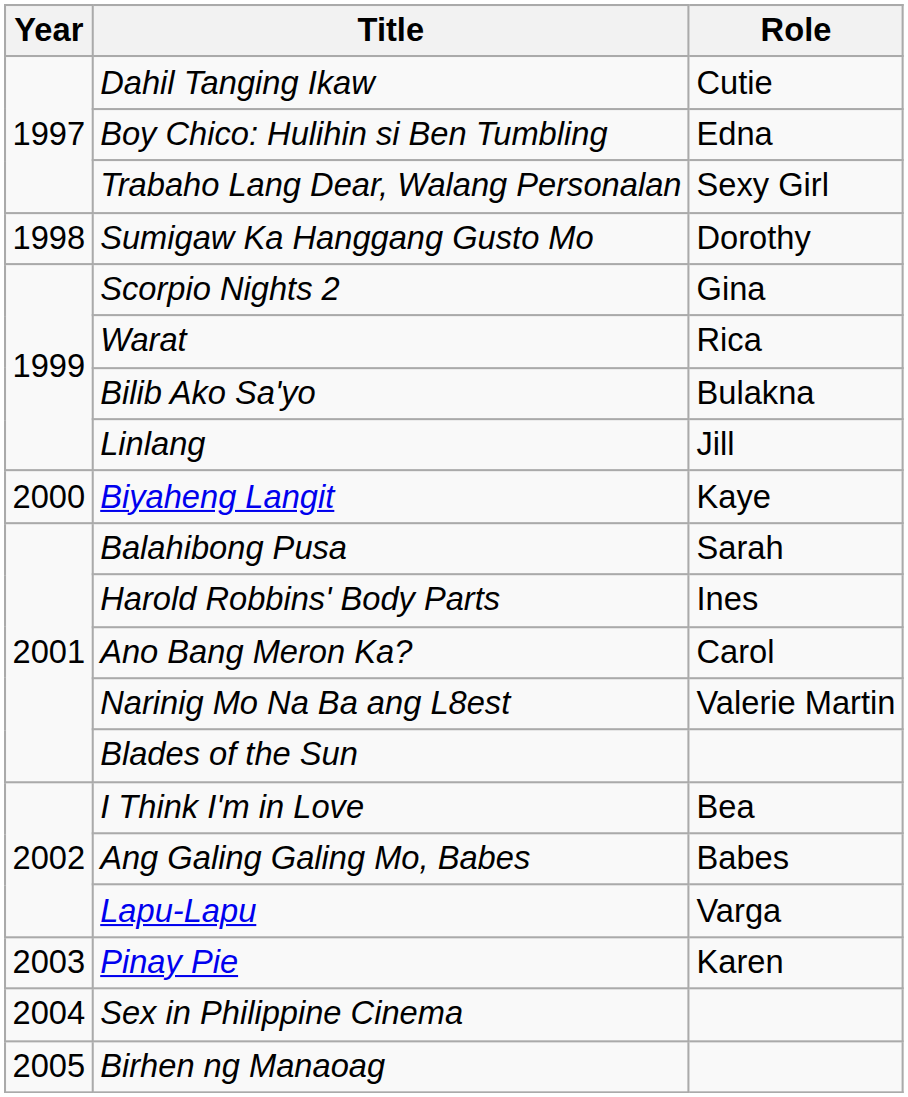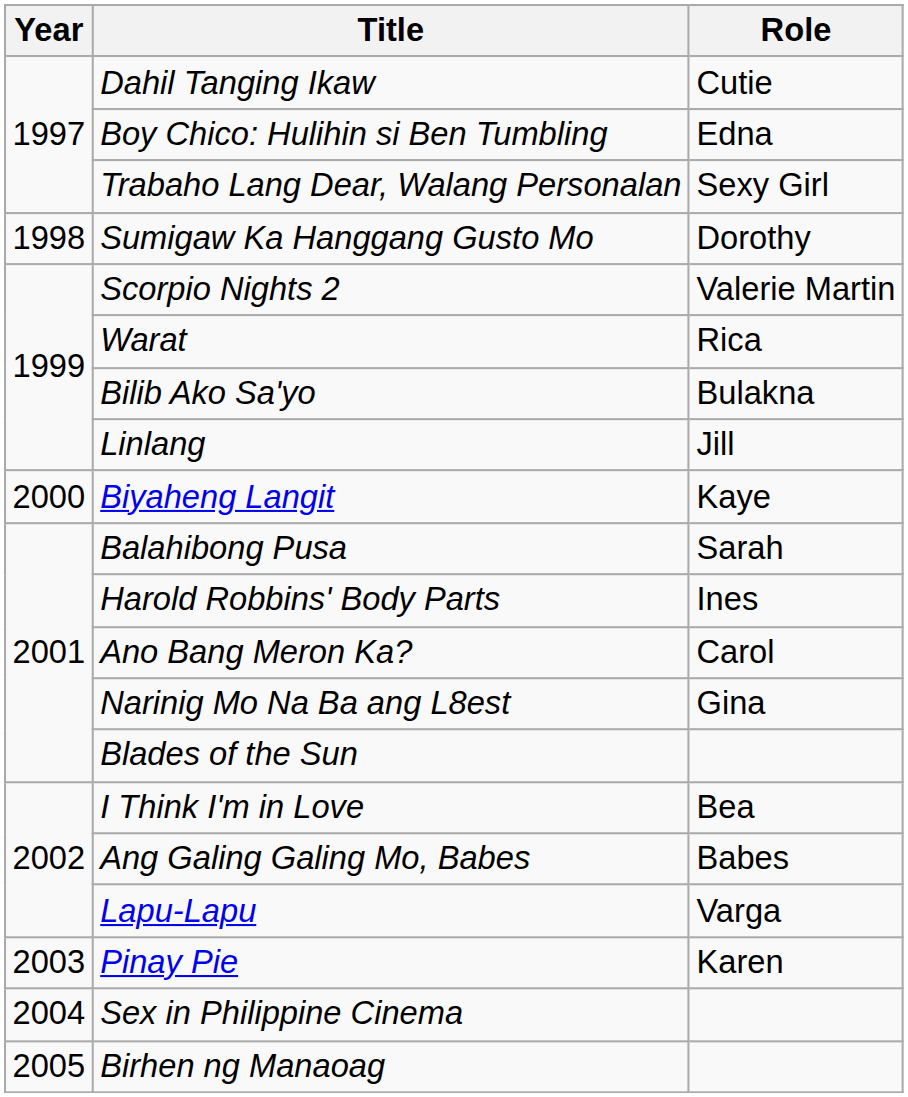 <table class="wikitable sortable">
 <tr>
 <th>Year</th>
 <th>Title</th>
 <th>Role</th>
 </tr>
 <tr>
 <td rowspan=3>1997</td>
 <td><em>Dahil Tanging Ikaw</em></td>
 <td>Cutie</td>
 </tr>
 <tr>
 <td><em>Boy Chico: Hulihin si Ben Tumbling</em></td>
 <td>Edna</td>
 </tr>
 <tr>
 <td><em>Trabaho Lang Dear, Walang Personalan</em></td>
 <td>Sexy Girl</td>
 </tr>
 <tr>
 <td>1998</td>
 <td><em>Sumigaw Ka Hanggang Gusto Mo</em></td>
 <td>Dorothy</td>
 </tr>
 <tr>
 <td rowspan=4>1999</td>
 <td><em>Scorpio Nights 2</em></td>
-<td>Gina</td>
+<td>Valerie Martin</td>
 </tr>
 <tr>
 <td><em>Warat</em></td>
 <td>Rica</td>
 </tr>
 <tr>
 <td><em>Bilib Ako Sa'yo</em></td>
 <td>Bulakna</td>
 </tr>
 <tr>
 <td><em>Linlang</em></td>
 <td>Jill</td>
 </tr>
 <tr>
 <td>2000</td>
 <td><em><a href='#'>Biyaheng Langit</a></em></td>
 <td>Kaye</td>
 </tr>
 <tr>
 <td rowspan=5>2001</td>
 <td><em>Balahibong Pusa</em></td>
 <td>Sarah</td>
 </tr>
 <tr>
 <td><em>Harold Robbins' Body Parts</em></td>
 <td>Ines</td>
 </tr>
 <tr>
 <td><em>Ano Bang Meron Ka?</em></td>
 <td>Carol</td>
 </tr>
 <tr>
 <td><em>Narinig Mo Na Ba ang L8est</em></td>
-<td>Valerie Martin</td>
+<td>Gina</td>
 </tr>
 <tr>
 <td><em>Blades of the Sun</em></td>
 <td></td>
 </tr>
 <tr>
 <td rowspan=3>2002</td>
 <td><em>I Think I'm in Love</em></td>
 <td>Bea</td>
 </tr>
 <tr>
 <td><em>Ang Galing Galing Mo, Babes</em></td>
 <td>Babes</td>
 </tr>
 <tr>
 <td><em><a href='#'>Lapu-Lapu</a></em></td>
 <td>Varga</td>
 </tr>
 <tr>
 <td>2003</td>
 <td><em><a href='#'>Pinay Pie</a></em></td>
 <td>Karen</td>
 </tr>
 <tr>
 <td>2004</td>
 <td><em>Sex in Philippine Cinema</em></td>
 <td></td>
 </tr>
 <tr>
 <td>2005</td>
 <td><em>Birhen ng Manaoag</em></td>
 <td></td>
 </tr>
 </table>
